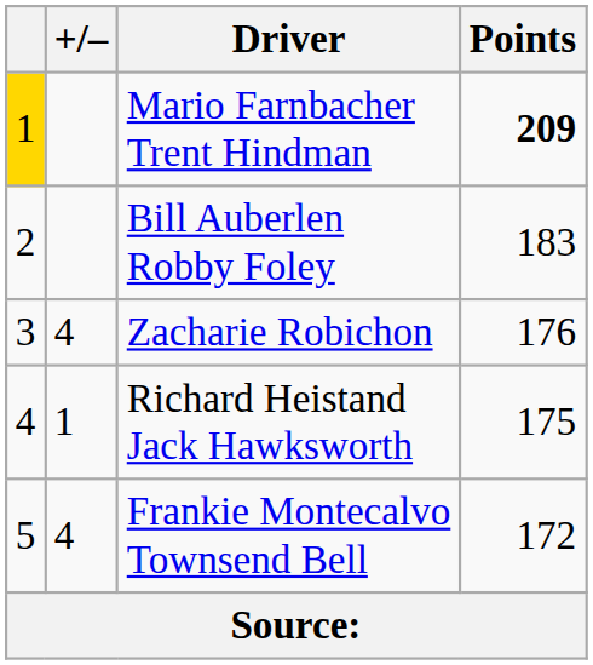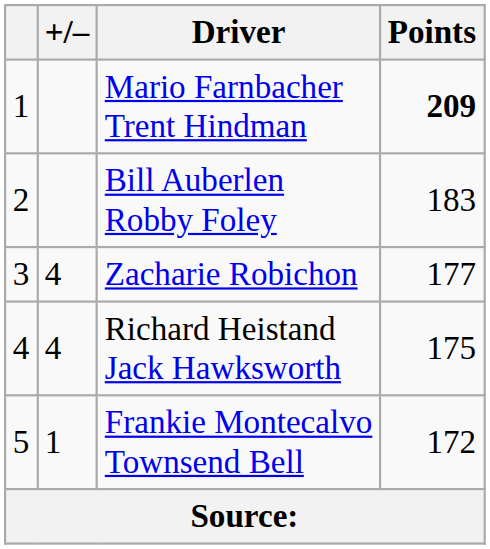 <table class="wikitable" style="font-size: 95%;">
 <tr>
 <th scope="col"></th>
 <th scope="col">+/–</th>
 <th scope="col">Driver</th>
 <th scope="col">Points</th>
 </tr>
 <tr>
-<td align=center style="background: gold;">1</td>
+<td align=center>1</td>
 <td align="left"></td>
 <td> <a href='#'>Mario Farnbacher</a><br> <a href='#'>Trent Hindman</a></td>
 <td align=right><strong>209</strong></td>
 </tr>
 <tr>
 <td align=center>2</td>
 <td align="left"></td>
 <td> <a href='#'>Bill Auberlen</a><br> <a href='#'>Robby Foley</a></td>
 <td align=right>183</td>
 </tr>
 <tr>
 <td align=center>3</td>
 <td align="left"> 4</td>
 <td> <a href='#'>Zacharie Robichon</a></td>
-<td align=right>176</td>
+<td align=right>177</td>
 </tr>
 <tr>
 <td align=center>4</td>
-<td align="left"> 1</td>
+<td align="left"> 4</td>
 <td> Richard Heistand<br> <a href='#'>Jack Hawksworth</a></td>
 <td align=right>175</td>
 </tr>
 <tr>
 <td align=center>5</td>
-<td align="left"> 4</td>
+<td align="left"> 1</td>
 <td> <a href='#'>Frankie Montecalvo</a><br> <a href='#'>Townsend Bell</a></td>
 <td align=right>172</td>
 </tr>
 <tr>
 <th colspan=5>Source:</th>
 </tr>
 </table>
